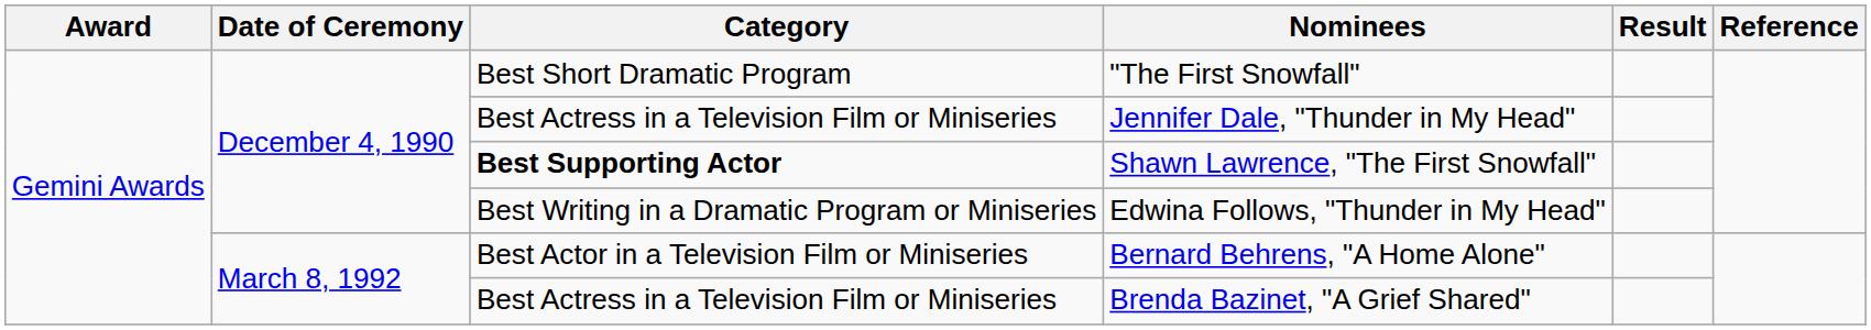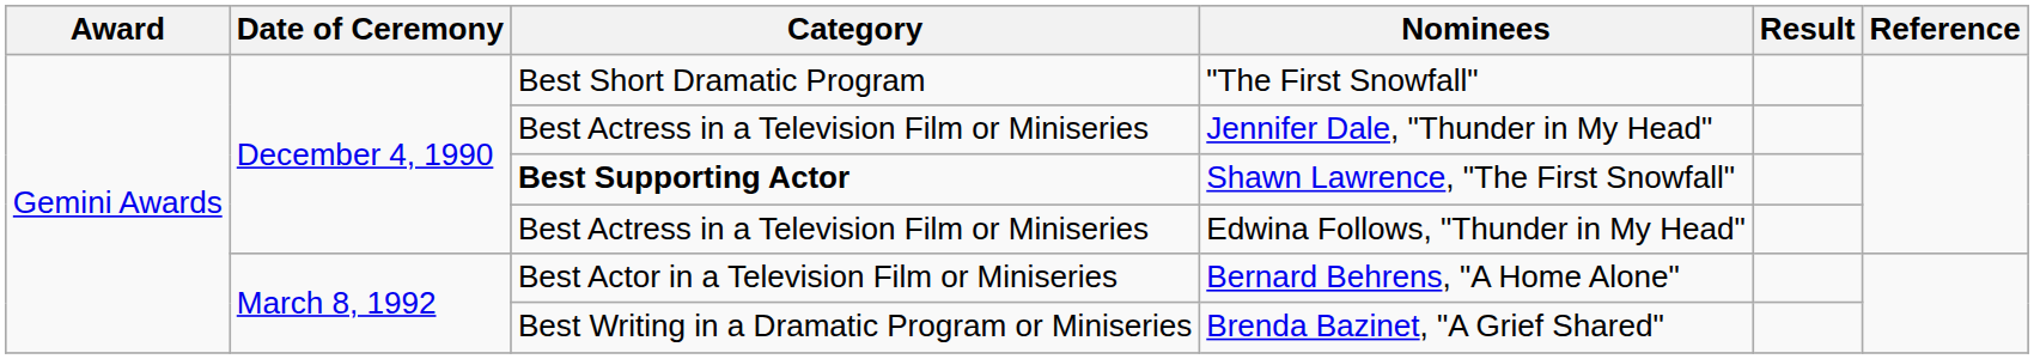 <table class="wikitable">
 <tr>
 <th>Award</th>
 <th>Date of Ceremony</th>
 <th>Category</th>
 <th>Nominees</th>
 <th>Result</th>
 <th>Reference</th>
 </tr>
 <tr>
 <td rowspan="6"><a href='#'>Gemini Awards</a></td>
 <td rowspan="4"><a href='#'>December 4, 1990</a></td>
 <td>Best Short Dramatic Program</td>
 <td>"The First Snowfall"</td>
 <td></td>
 <td rowspan=4></td>
 </tr>
 <tr>
 <td>Best Actress in a Television Film or Miniseries</td>
 <td><a href='#'>Jennifer Dale</a>, "Thunder in My Head"</td>
 <td></td>
 </tr>
 <tr>
 <td><strong>Best Supporting Actor</strong></td>
 <td><a href='#'>Shawn Lawrence</a>, "The First Snowfall"</td>
 <td></td>
 </tr>
 <tr>
-<td>Best Writing in a Dramatic Program or Miniseries</td>
+<td>Best Actress in a Television Film or Miniseries</td>
 <td>Edwina Follows, "Thunder in My Head"</td>
 <td></td>
 </tr>
 <tr>
 <td rowspan="2"><a href='#'>March 8, 1992</a></td>
 <td>Best Actor in a Television Film or Miniseries</td>
 <td><a href='#'>Bernard Behrens</a>, "A Home Alone"</td>
 <td></td>
 <td rowspan=2></td>
 </tr>
 <tr>
-<td>Best Actress in a Television Film or Miniseries</td>
+<td>Best Writing in a Dramatic Program or Miniseries</td>
 <td><a href='#'>Brenda Bazinet</a>, "A Grief Shared"</td>
 <td></td>
 </tr>
 </table>
